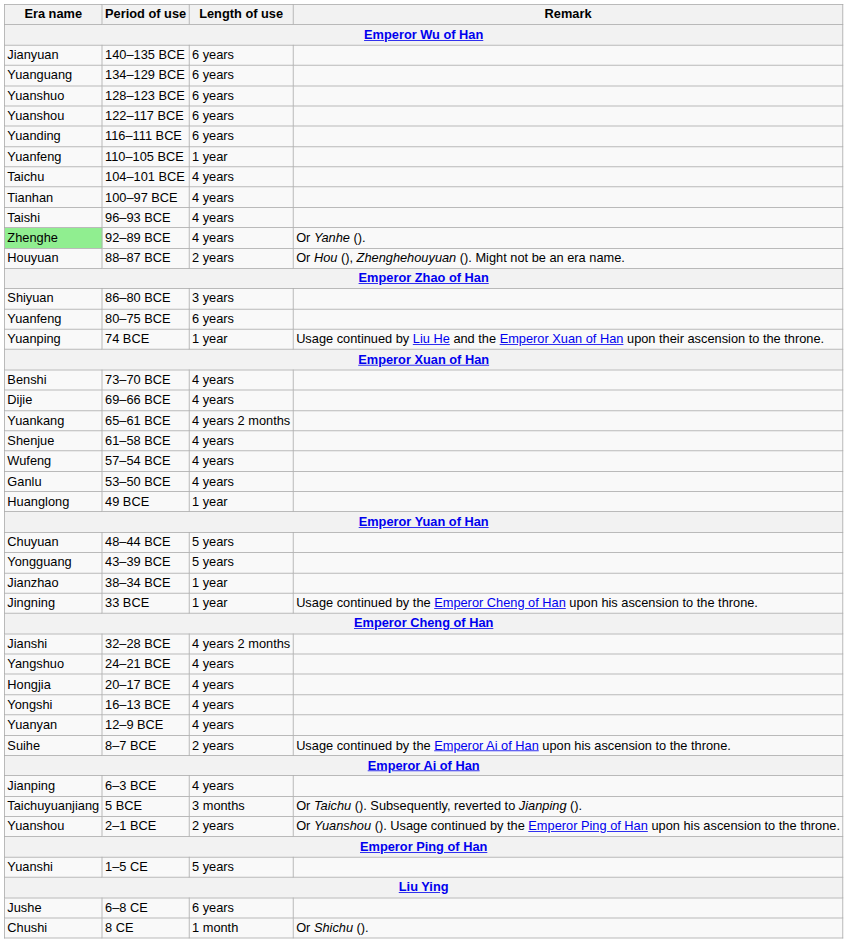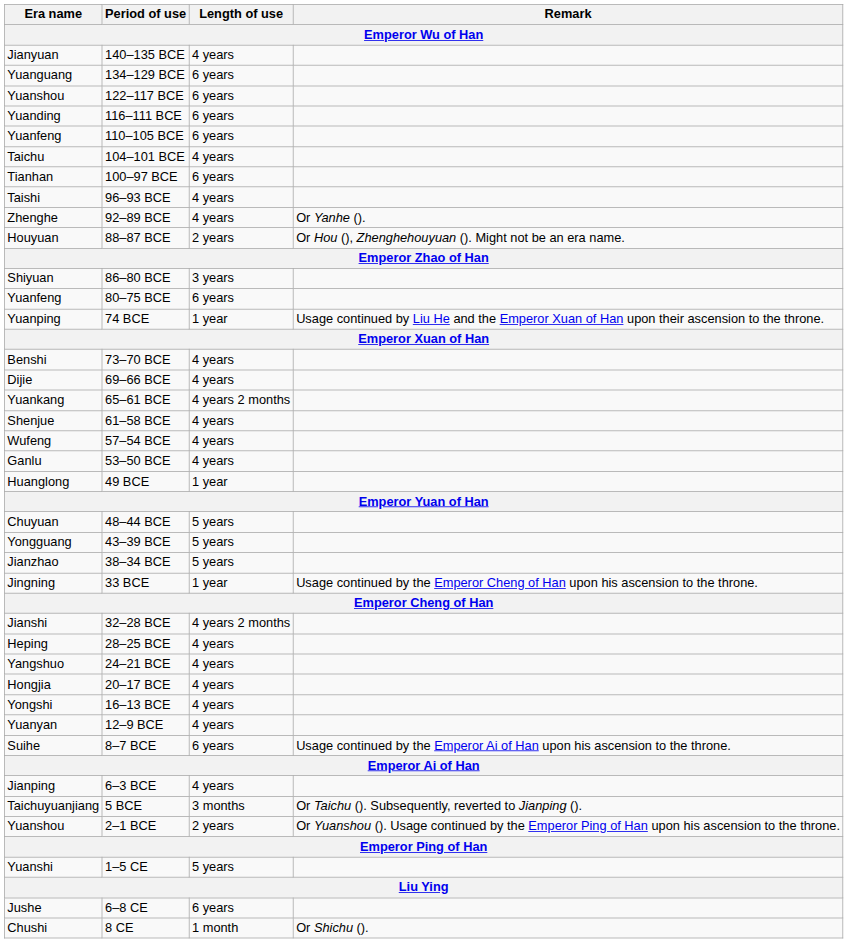 <table class="wikitable">
 <tr>
 <th>Era name</th>
 <th>Period of use</th>
 <th>Length of use</th>
 <th>Remark</th>
 </tr>
 <tr>
 <th colspan="4"><a href='#'>Emperor Wu of Han</a><br></th>
 </tr>
 <tr>
 <td>Jianyuan<br></td>
 <td>140–135 BCE</td>
-<td>6 years</td>
+<td>4 years</td>
 <td></td>
 </tr>
 <tr>
 <td>Yuanguang<br></td>
 <td>134–129 BCE</td>
-<td>6 years</td>
-<td></td>
-</tr>
-<tr>
-<td>Yuanshuo<br></td>
-<td>128–123 BCE</td>
 <td>6 years</td>
 <td></td>
 </tr>
 <tr>
 <td>Yuanshou<br></td>
 <td>122–117 BCE</td>
 <td>6 years</td>
 <td></td>
 </tr>
 <tr>
 <td>Yuanding<br></td>
 <td>116–111 BCE</td>
 <td>6 years</td>
 <td></td>
 </tr>
 <tr>
 <td>Yuanfeng<br></td>
 <td>110–105 BCE</td>
-<td>1 year</td>
+<td>6 years</td>
 <td></td>
 </tr>
 <tr>
 <td>Taichu<br></td>
 <td>104–101 BCE</td>
 <td>4 years</td>
 <td></td>
 </tr>
 <tr>
 <td>Tianhan<br></td>
 <td>100–97 BCE</td>
-<td>4 years</td>
+<td>6 years</td>
 <td></td>
 </tr>
 <tr>
 <td>Taishi<br></td>
 <td>96–93 BCE</td>
 <td>4 years</td>
 <td></td>
 </tr>
 <tr>
-<td style="background: lightgreen;">Zhenghe<br></td>
+<td>Zhenghe<br></td>
 <td>92–89 BCE</td>
 <td>4 years</td>
 <td>Or <em>Yanhe</em> ().</td>
 </tr>
 <tr>
 <td>Houyuan<br></td>
 <td>88–87 BCE</td>
 <td>2 years</td>
 <td>Or <em>Hou</em> (), <em>Zhenghehouyuan</em> (). Might not be an era name.</td>
 </tr>
 <tr>
 <th colspan="4"><a href='#'>Emperor Zhao of Han</a><br></th>
 </tr>
 <tr>
 <td>Shiyuan<br></td>
 <td>86–80 BCE</td>
 <td>3 years</td>
 <td></td>
 </tr>
 <tr>
 <td>Yuanfeng<br></td>
 <td>80–75 BCE</td>
 <td>6 years</td>
 <td></td>
 </tr>
 <tr>
 <td>Yuanping<br></td>
 <td>74 BCE</td>
 <td>1 year</td>
 <td>Usage continued by <a href='#'>Liu He</a> and the <a href='#'>Emperor Xuan of Han</a> upon their ascension to the throne.</td>
 </tr>
 <tr>
 <th colspan="4"><a href='#'>Emperor Xuan of Han</a><br></th>
 </tr>
 <tr>
 <td>Benshi<br></td>
 <td>73–70 BCE</td>
 <td>4 years</td>
 <td></td>
 </tr>
 <tr>
 <td>Dijie<br></td>
 <td>69–66 BCE</td>
 <td>4 years</td>
 <td></td>
 </tr>
 <tr>
 <td>Yuankang<br></td>
 <td>65–61 BCE</td>
 <td>4 years 2 months</td>
 <td></td>
 </tr>
 <tr>
 <td>Shenjue<br></td>
 <td>61–58 BCE</td>
 <td>4 years</td>
 <td></td>
 </tr>
 <tr>
 <td>Wufeng<br></td>
 <td>57–54 BCE</td>
 <td>4 years</td>
 <td></td>
 </tr>
 <tr>
 <td>Ganlu<br></td>
 <td>53–50 BCE</td>
 <td>4 years</td>
 <td></td>
 </tr>
 <tr>
 <td>Huanglong<br></td>
 <td>49 BCE</td>
 <td>1 year</td>
 <td></td>
 </tr>
 <tr>
 <th colspan="4"><a href='#'>Emperor Yuan of Han</a><br></th>
 </tr>
 <tr>
 <td>Chuyuan<br></td>
 <td>48–44 BCE</td>
 <td>5 years</td>
 <td></td>
 </tr>
 <tr>
 <td>Yongguang<br></td>
 <td>43–39 BCE</td>
 <td>5 years</td>
 <td></td>
 </tr>
 <tr>
 <td>Jianzhao<br></td>
 <td>38–34 BCE</td>
-<td>1 year</td>
+<td>5 years</td>
 <td></td>
 </tr>
 <tr>
 <td>Jingning<br></td>
 <td>33 BCE</td>
 <td>1 year</td>
 <td>Usage continued by the <a href='#'>Emperor Cheng of Han</a> upon his ascension to the throne.</td>
 </tr>
 <tr>
 <th colspan="4"><a href='#'>Emperor Cheng of Han</a><br></th>
 </tr>
 <tr>
 <td>Jianshi<br></td>
 <td>32–28 BCE</td>
 <td>4 years 2 months</td>
+<td></td>
+</tr>
+<tr>
+<td>Heping<br></td>
+<td>28–25 BCE</td>
+<td>4 years</td>
 <td></td>
 </tr>
 <tr>
 <td>Yangshuo<br></td>
 <td>24–21 BCE</td>
 <td>4 years</td>
 <td></td>
 </tr>
 <tr>
 <td>Hongjia<br></td>
 <td>20–17 BCE</td>
 <td>4 years</td>
 <td></td>
 </tr>
 <tr>
 <td>Yongshi<br></td>
 <td>16–13 BCE</td>
 <td>4 years</td>
 <td></td>
 </tr>
 <tr>
 <td>Yuanyan<br></td>
 <td>12–9 BCE</td>
 <td>4 years</td>
 <td></td>
 </tr>
 <tr>
 <td>Suihe<br></td>
 <td>8–7 BCE</td>
-<td>2 years</td>
+<td>6 years</td>
 <td>Usage continued by the <a href='#'>Emperor Ai of Han</a> upon his ascension to the throne.</td>
 </tr>
 <tr>
 <th colspan="4"><a href='#'>Emperor Ai of Han</a><br></th>
 </tr>
 <tr>
 <td>Jianping<br></td>
 <td>6–3 BCE</td>
 <td>4 years</td>
 <td></td>
 </tr>
 <tr>
 <td>Taichuyuanjiang<br></td>
 <td>5 BCE</td>
 <td>3 months</td>
 <td>Or <em>Taichu</em> (). Subsequently, reverted to <em>Jianping</em> ().</td>
 </tr>
 <tr>
 <td>Yuanshou<br></td>
 <td>2–1 BCE</td>
 <td>2 years</td>
 <td>Or <em>Yuanshou</em> (). Usage continued by the <a href='#'>Emperor Ping of Han</a> upon his ascension to the throne.</td>
 </tr>
 <tr>
 <th colspan="4"><a href='#'>Emperor Ping of Han</a><br></th>
 </tr>
 <tr>
 <td>Yuanshi<br></td>
 <td>1–5 CE</td>
 <td>5 years</td>
 <td></td>
 </tr>
 <tr>
 <th colspan="4"><a href='#'>Liu Ying</a><br></th>
 </tr>
 <tr>
 <td>Jushe<br></td>
 <td>6–8 CE</td>
 <td>6 years</td>
 <td></td>
 </tr>
 <tr>
 <td>Chushi<br></td>
 <td>8 CE</td>
 <td>1 month</td>
 <td>Or <em>Shichu</em> ().</td>
 </tr>
 </table>
